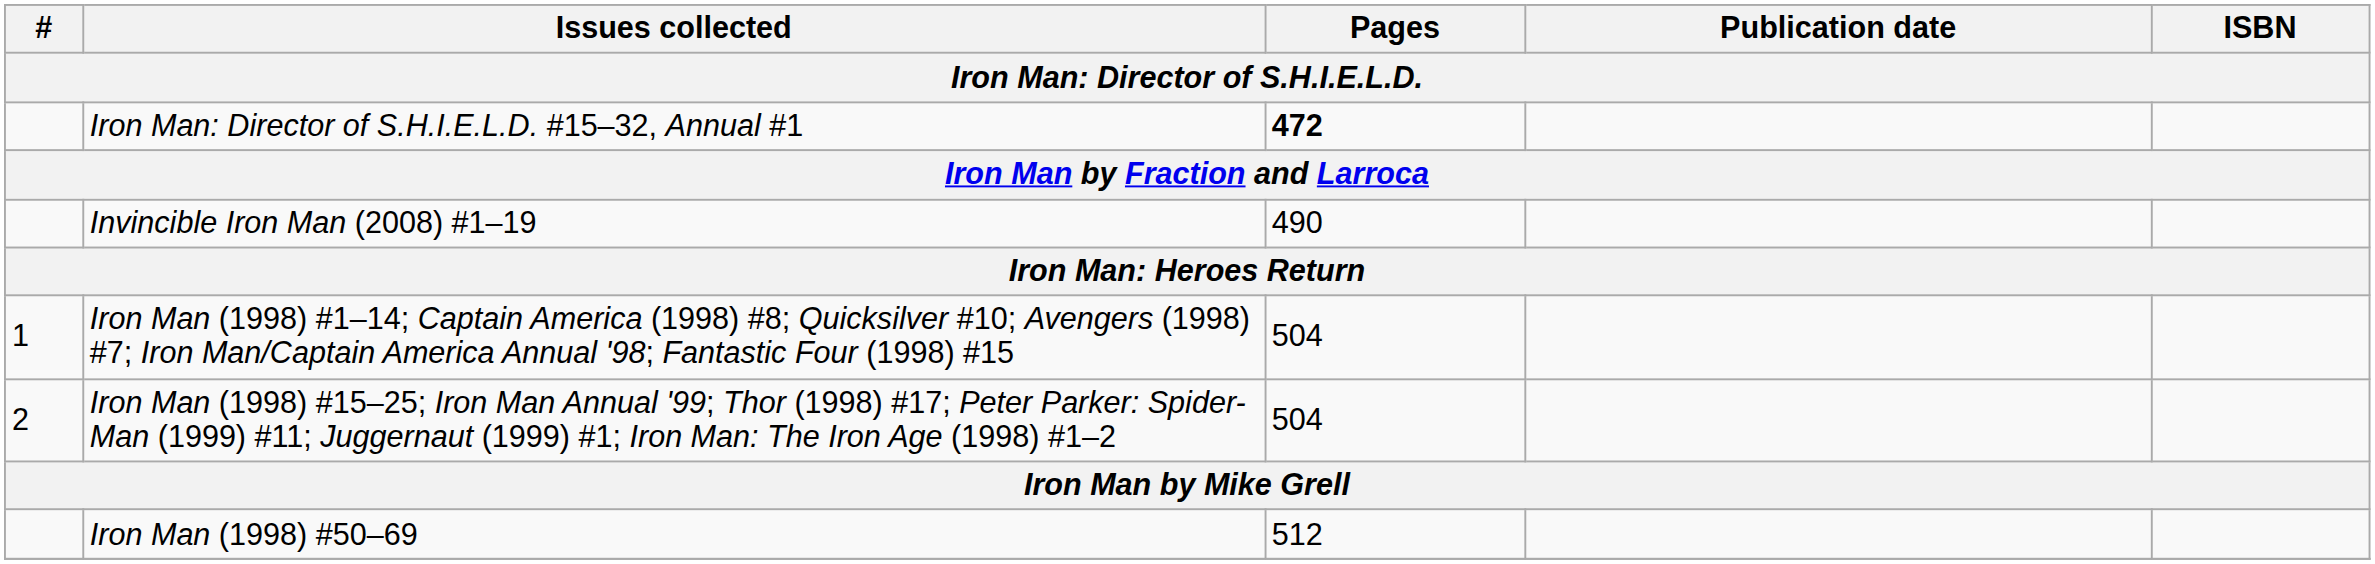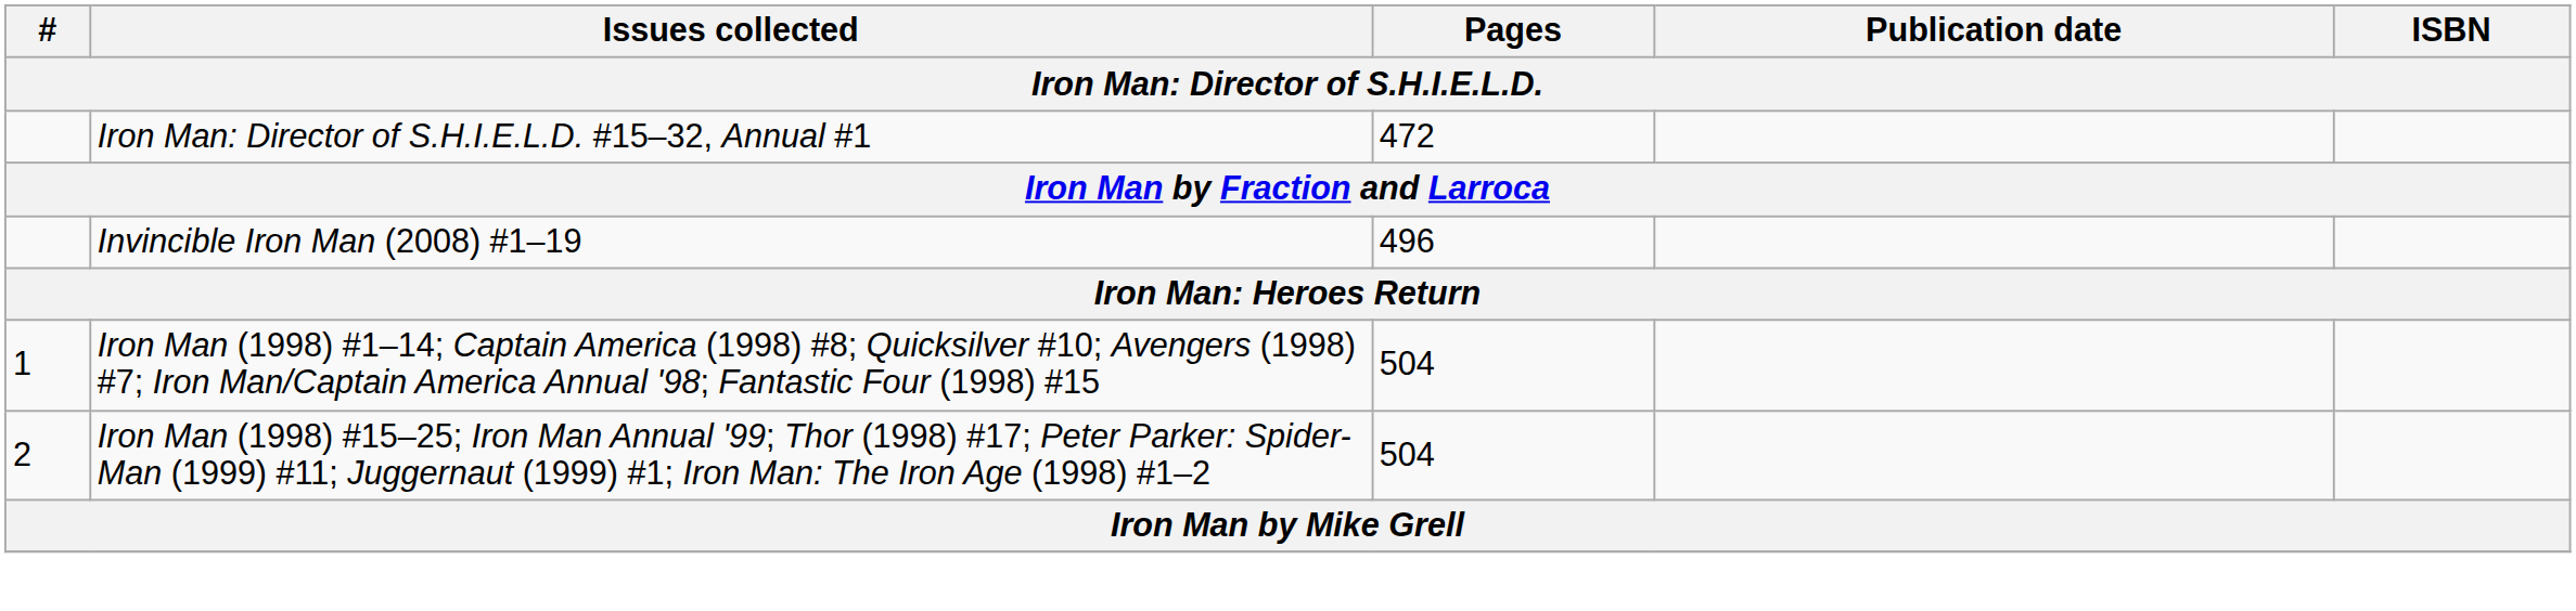 <table class="wikitable sortable" width=98%>
 <tr>
 <th class="unsortable">#</th>
 <th class="unsortable" width="50%">Issues collected</th>
 <th>Pages</th>
 <th>Publication date</th>
 <th class="unsortable">ISBN</th>
 </tr>
 <tr>
 <th colspan="5"><strong><em>Iron Man: Director of S.H.I.E.L.D.</em></strong></th>
 </tr>
 <tr>
 <td></td>
 <td><em>Iron Man: Director of S.H.I.E.L.D.</em> #15–32, <em>Annual</em> #1</td>
-<td><strong>472</strong></td>
+<td>472</td>
 <td></td>
 <td></td>
 </tr>
 <tr>
 <th colspan="5"><strong><em><a href='#'>Iron Man</a> by <a href='#'>Fraction</a> and <a href='#'>Larroca</a></em></strong></th>
 </tr>
 <tr>
 <td></td>
 <td><em>Invincible Iron Man</em> (2008) #1–19</td>
-<td>490</td>
+<td>496</td>
 <td></td>
 <td></td>
 </tr>
 <tr>
 <th colspan="5"><strong><em>Iron Man: Heroes Return</em></strong></th>
 </tr>
 <tr>
 <td>1</td>
 <td><em>Iron Man</em> (1998) #1–14; <em>Captain America</em> (1998) #8; <em>Quicksilver</em> #10; <em>Avengers</em> (1998) #7; <em>Iron Man/Captain America Annual '98</em>; <em>Fantastic Four</em> (1998) #15</td>
 <td>504</td>
 <td></td>
 <td></td>
 </tr>
 <tr>
 <td>2</td>
 <td><em>Iron Man</em> (1998) #15–25; <em>Iron Man Annual '99</em>; <em>Thor</em> (1998) #17; <em>Peter Parker: Spider-Man</em> (1999) #11; <em>Juggernaut</em> (1999) #1; <em>Iron Man: The Iron Age</em> (1998) #1–2</td>
 <td>504</td>
 <td></td>
 <td></td>
 </tr>
 <tr>
 <th colspan="5"><strong><em>Iron Man by Mike Grell</em></strong></th>
 </tr>
 <tr>
-<td></td>
-<td><em>Iron Man</em> (1998) #50–69</td>
-<td>512</td>
-<td></td>
-<td></td>
-</tr>
-<tr>
 </tr>
 </table>
